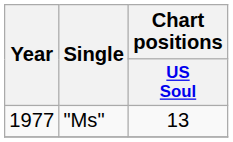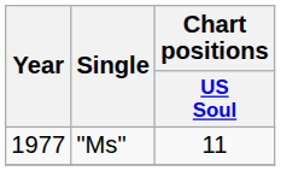 <table class="wikitable" style="text-align:center;">
 <tr>
 <th rowspan="2">Year</th>
 <th rowspan="2">Single</th>
 <th>Chart positions</th>
 </tr>
 <tr style="font-size:smaller;">
 <th width="40"><a href='#'>US<br>Soul</a></th>
 </tr>
 <tr>
 <td rowspan="1">1977</td>
 <td align="left">"Ms"</td>
-<td>13</td>
+<td>11</td>
 </tr>
 <tr>
 </tr>
 </table>
